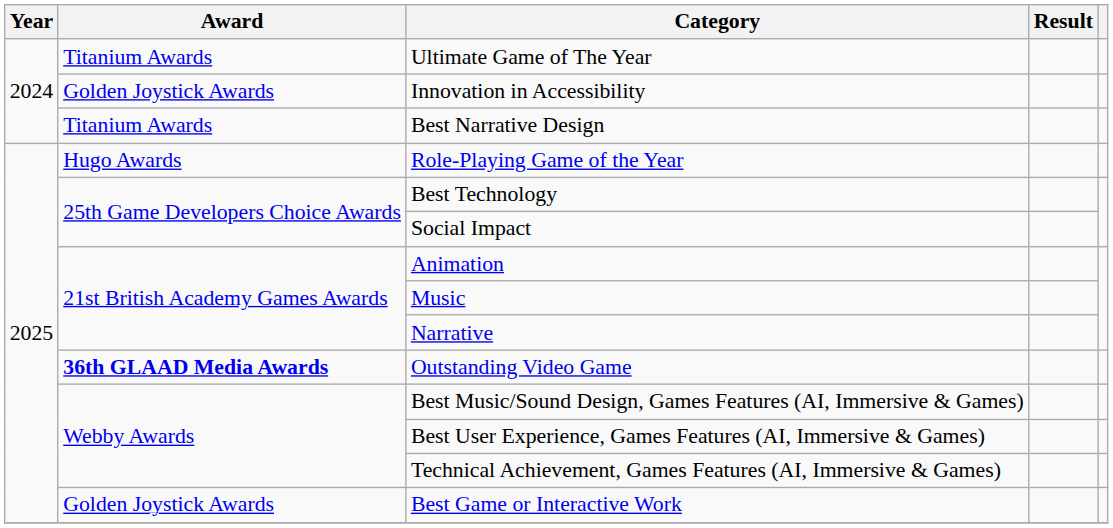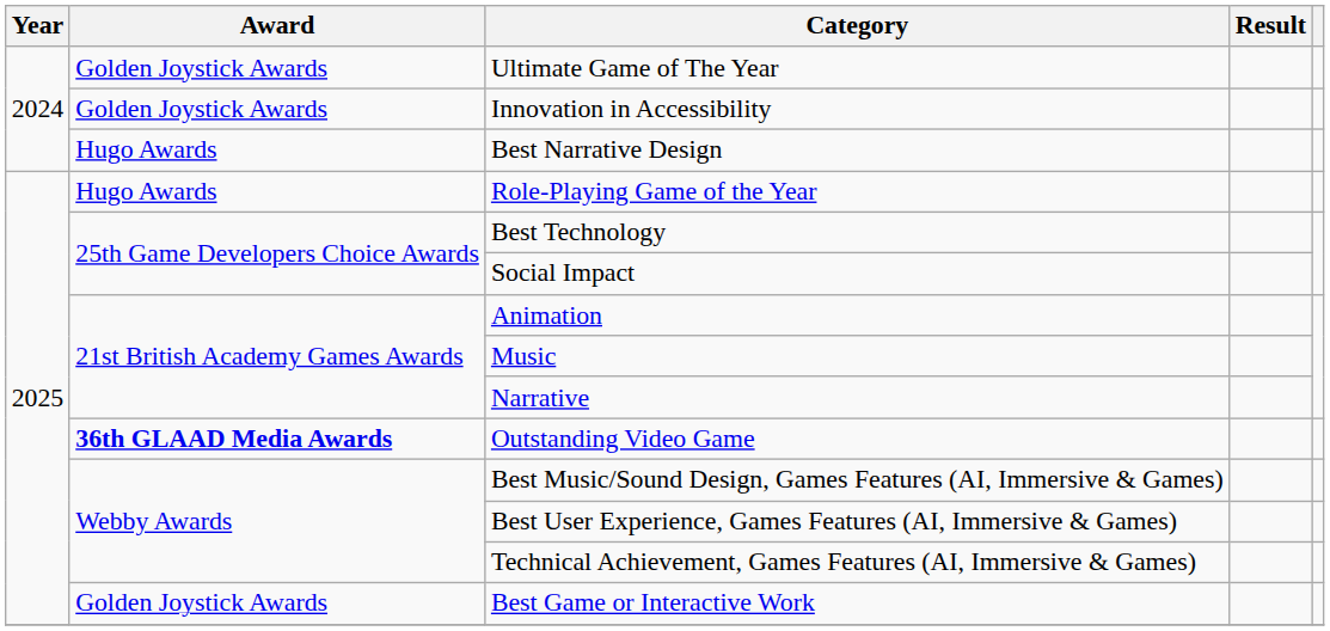 <table class="wikitable sortable" width="auto">
 <tr>
 <th>Year</th>
 <th>Award</th>
 <th>Category</th>
 <th>Result</th>
 <th class="unsortable"></th>
 </tr>
 <tr>
 <td align="center" rowspan="3">2024</td>
-<td rowspan="1"><a href='#'>Titanium Awards</a></td>
+<td><a href='#'>Golden Joystick Awards</a></td>
 <td>Ultimate Game of The Year</td>
 <td></td>
 <td></td>
 </tr>
 <tr>
 <td><a href='#'>Golden Joystick Awards</a></td>
 <td>Innovation in Accessibility</td>
 <td></td>
 <td></td>
 </tr>
 <tr>
-<td rowspan="1"><a href='#'>Titanium Awards</a></td>
+<td><a href='#'>Hugo Awards</a></td>
 <td>Best Narrative Design</td>
 <td></td>
 <td rowspan="1" style="text-align:center;"></td>
 </tr>
 <tr>
 <td align="center" rowspan="11">2025</td>
 <td><a href='#'>Hugo Awards</a></td>
 <td><a href='#'>Role-Playing Game of the Year</a></td>
 <td></td>
 <td style="text-align:center;"></td>
 </tr>
 <tr>
 <td rowspan="2"><a href='#'>25th Game Developers Choice Awards</a></td>
 <td>Best Technology</td>
 <td></td>
 <td rowspan="2" style="text-align:center;"></td>
 </tr>
 <tr>
 <td>Social Impact</td>
 <td></td>
 </tr>
 <tr>
 <td rowspan="3"><a href='#'>21st British Academy Games Awards</a></td>
 <td><a href='#'>Animation</a></td>
 <td></td>
 <td align="center" rowspan="3"></td>
 </tr>
 <tr>
 <td><a href='#'>Music</a></td>
 <td></td>
 </tr>
 <tr>
 <td><a href='#'>Narrative</a></td>
 <td></td>
 </tr>
 <tr>
 <td><strong><a href='#'>36th GLAAD Media Awards</a></strong></td>
 <td><a href='#'>Outstanding Video Game</a></td>
 <td></td>
 <td></td>
 </tr>
 <tr>
 <td rowspan="3"><a href='#'>Webby Awards</a></td>
 <td>Best Music/Sound Design, Games Features (AI, Immersive & Games)</td>
 <td></td>
 <td></td>
 </tr>
 <tr>
 <td>Best User Experience, Games Features (AI, Immersive & Games)</td>
 <td></td>
 <td></td>
 </tr>
 <tr>
 <td>Technical Achievement, Games Features (AI, Immersive & Games)</td>
 <td></td>
 <td></td>
 </tr>
 <tr>
 <td><a href='#'>Golden Joystick Awards</a></td>
 <td><a href='#'>Best Game or Interactive Work</a></td>
 <td></td>
 <td></td>
 </tr>
 <tr>
 </tr>
 </table>
